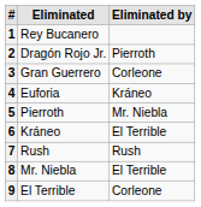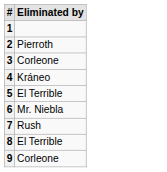 <table class="wikitable sortable">
 <tr>
 <th scope="col" style="background: #e3e3e3;">#</th>
-<th scope="col" style="background: #e3e3e3;">Eliminated</th>
 <th scope="col" style="background: #e3e3e3;">Eliminated by</th>
 </tr>
 <tr>
 <th scope="row">1</th>
-<td>Rey Bucanero</td>
 <td></td>
 </tr>
 <tr>
 <th scope="row">2</th>
-<td>Dragón Rojo Jr.</td>
 <td>Pierroth</td>
 </tr>
 <tr>
 <th scope="row">3</th>
-<td>Gran Guerrero</td>
 <td>Corleone</td>
 </tr>
 <tr>
 <th scope="row">4</th>
-<td>Euforia</td>
 <td>Kráneo</td>
 </tr>
 <tr>
 <th scope="row">5</th>
-<td>Pierroth</td>
-<td>Mr. Niebla</td>
+<td>El Terrible</td>
 </tr>
 <tr>
 <th scope="row">6</th>
-<td>Kráneo</td>
-<td>El Terrible</td>
+<td>Mr. Niebla</td>
 </tr>
 <tr>
 <th scope="row">7</th>
 <td>Rush</td>
-<td>Rush</td>
 </tr>
 <tr>
 <th scope="row">8</th>
-<td>Mr. Niebla</td>
 <td>El Terrible</td>
 </tr>
 <tr>
 <th scope="row">9</th>
-<td>El Terrible</td>
 <td>Corleone</td>
 </tr>
 </table>
